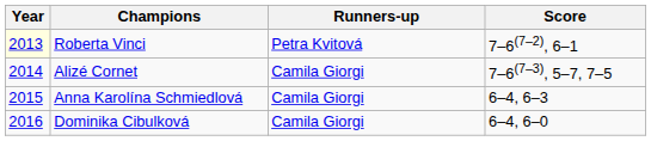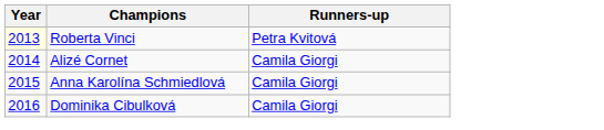 <table class="wikitable">
 <tr>
 <th style="width:40px">Year</th>
 <th style="width:220px">Champions</th>
 <th style="width:220px">Runners-up</th>
-<th style="width:160px" class="unsortable">Score</th>
 </tr>
 <tr>
 <td style="background: lightyellow;"><a href='#'>2013</a></td>
 <td> <a href='#'>Roberta Vinci</a></td>
 <td> <a href='#'>Petra Kvitová</a></td>
-<td>7–6<sup>(7–2)</sup>, 6–1</td>
 </tr>
 <tr>
 <td><a href='#'>2014</a></td>
 <td> <a href='#'>Alizé Cornet</a></td>
 <td> <a href='#'>Camila Giorgi</a></td>
-<td>7–6<sup>(7–3)</sup>, 5–7, 7–5</td>
 </tr>
 <tr>
 <td><a href='#'>2015</a></td>
 <td> <a href='#'>Anna Karolína Schmiedlová</a></td>
 <td> <a href='#'>Camila Giorgi</a></td>
-<td>6–4, 6–3</td>
 </tr>
 <tr>
 <td><a href='#'>2016</a></td>
 <td> <a href='#'>Dominika Cibulková</a></td>
 <td> <a href='#'>Camila Giorgi</a></td>
-<td>6–4, 6–0</td>
 </tr>
 </table>
